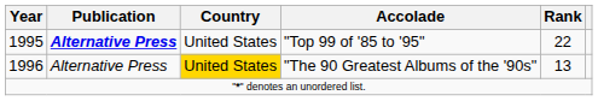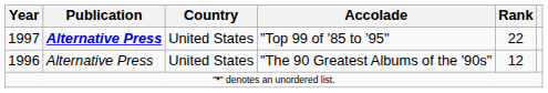 <table class="wikitable sortable" style="margin:0 1em 1em 0;">
 <tr>
 <th>Year</th>
 <th>Publication</th>
 <th>Country</th>
 <th>Accolade</th>
 <th>Rank</th>
 <th class=unsortable></th>
 </tr>
 <tr>
-<td align=center>1995</td>
+<td align=center>1997</td>
 <td><strong><em><a href='#'>Alternative Press</a></em></strong></td>
 <td>United States</td>
 <td>"Top 99 of '85 to '95"</td>
 <td align=center>22</td>
 <td></td>
 </tr>
 <tr>
 <td align=center>1996</td>
 <td><em>Alternative Press</em></td>
-<td style="background: gold;">United States</td>
+<td>United States</td>
 <td>"The 90 Greatest Albums of the '90s"</td>
-<td align=center>13</td>
+<td align=center>12</td>
 <td></td>
 </tr>
 <tr class="sortbottom">
 <td colspan="6"  style="font-size:8pt; text-align:center;">"<strong>*</strong>" denotes an unordered list.</td>
 </tr>
 </table>
